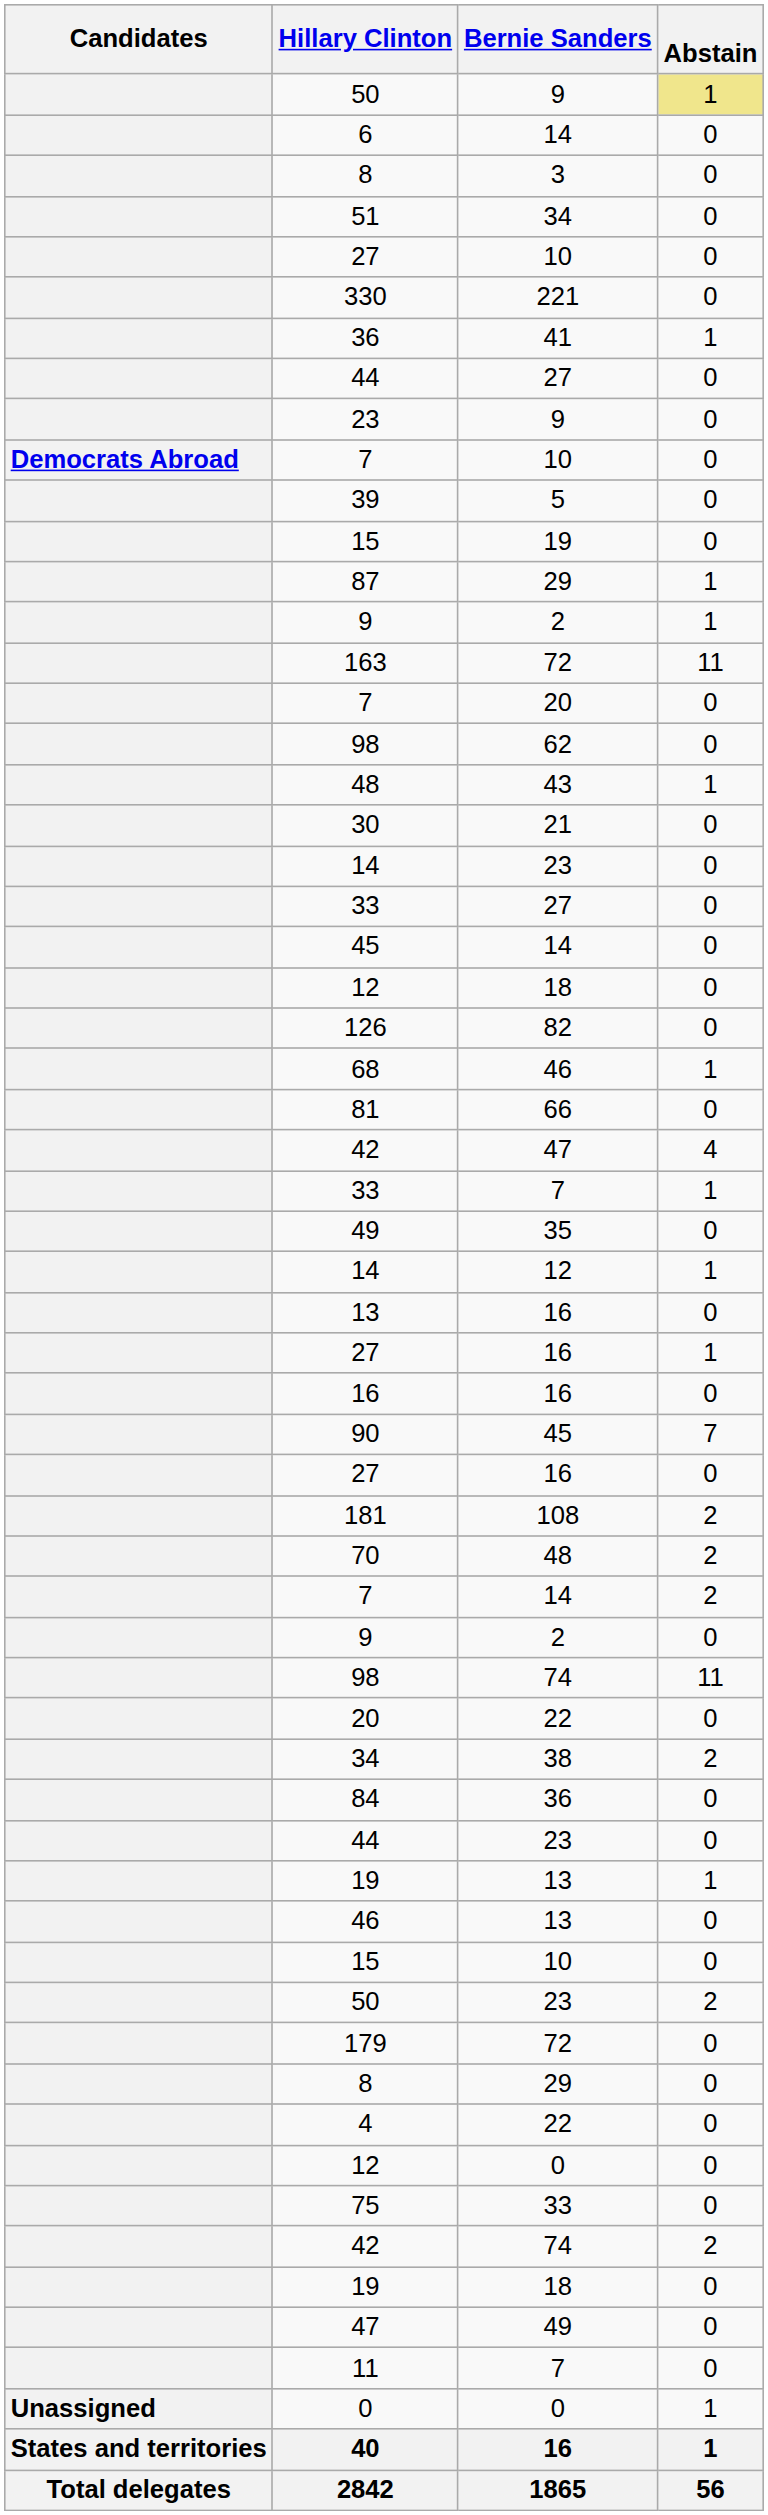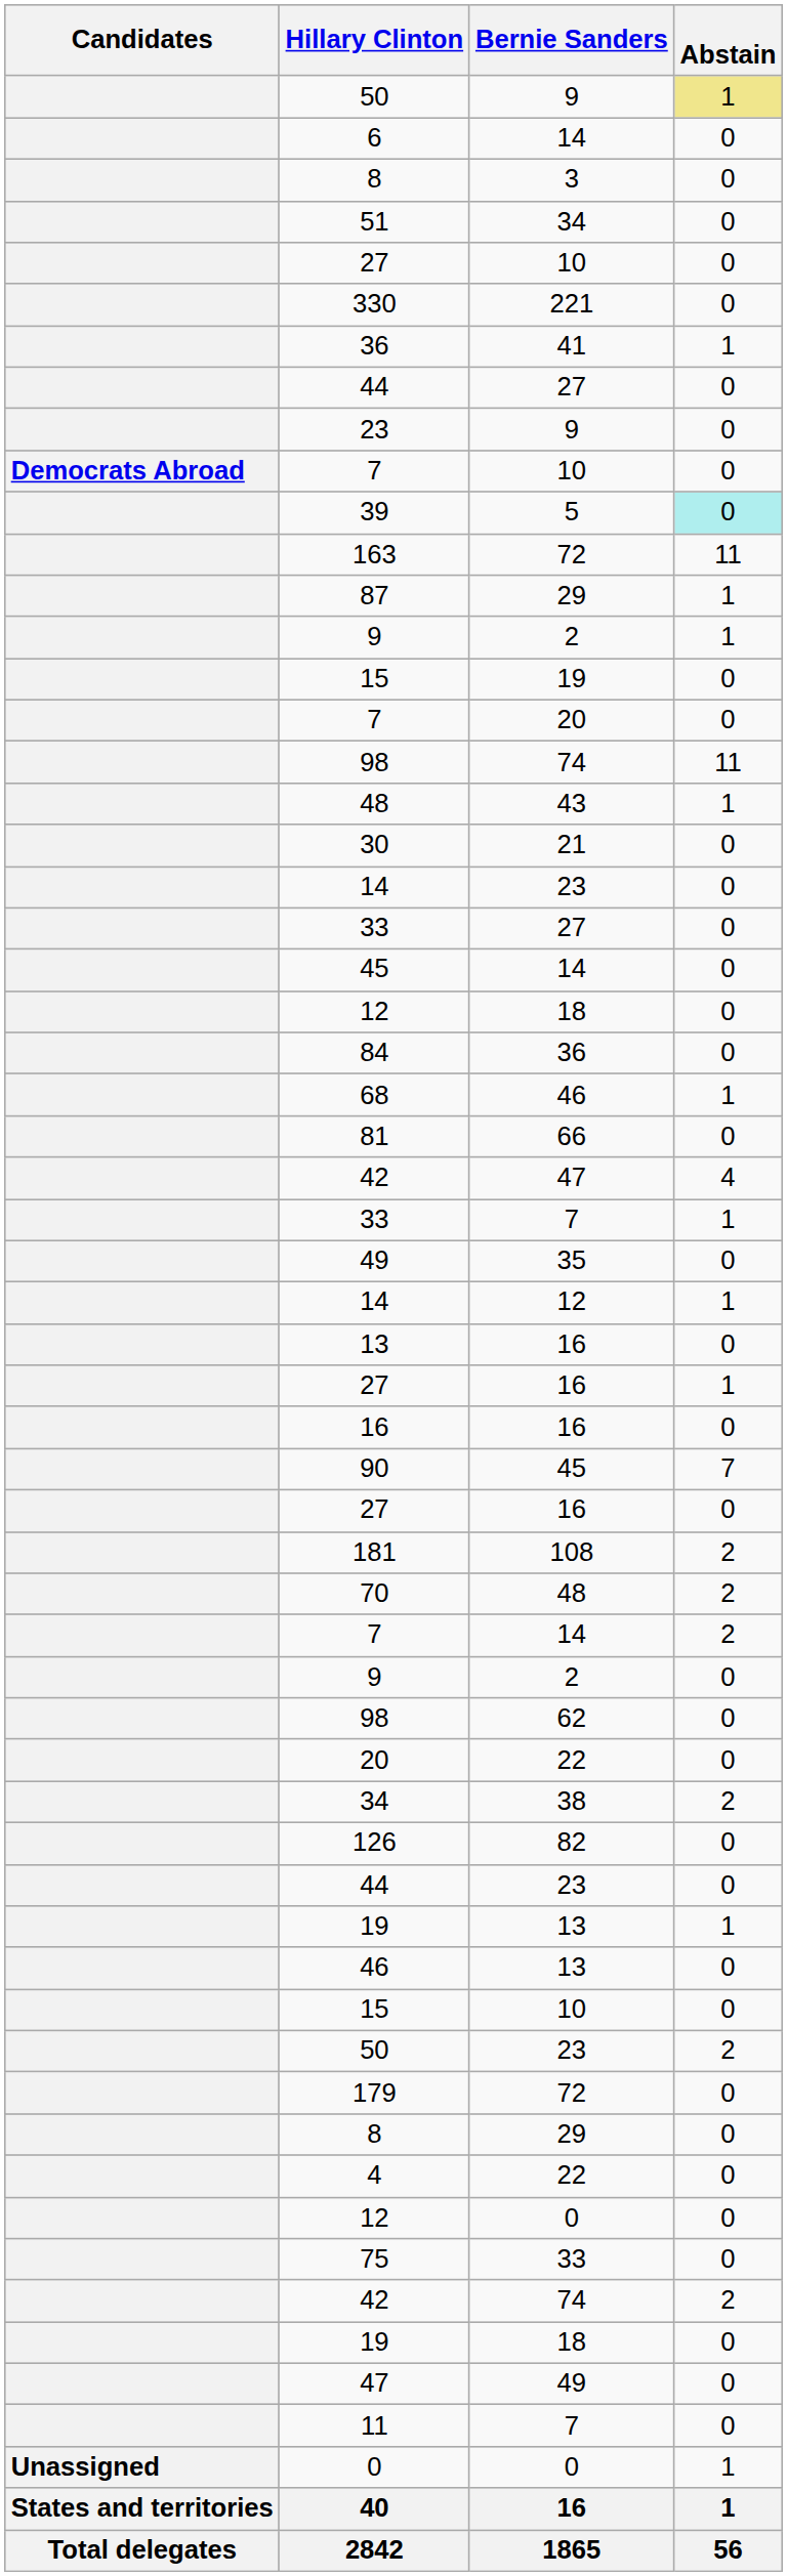 <table class="wikitable sortable collapsible collapsed" style="text-align:center;">
 <tr>
 <th>Candidates</th>
 <th data-sort-type="number"> <a href='#'>Hillary Clinton</a></th>
 <th data-sort-type="number"> <a href='#'>Bernie Sanders</a></th>
 <th data-sort-type="number"><br>Abstain</th>
 </tr>
 <tr>
 <th style="text-align:left;"></th>
 <td>50</td>
 <td>9</td>
 <td style="background: khaki;">1</td>
 </tr>
 <tr>
 <th style="text-align:left;"></th>
 <td>6</td>
 <td>14</td>
 <td>0</td>
 </tr>
 <tr>
 <th style="text-align:left;"></th>
 <td>8</td>
 <td>3</td>
 <td>0</td>
 </tr>
 <tr>
 <th style="text-align:left;"></th>
 <td>51</td>
 <td>34</td>
 <td>0</td>
 </tr>
 <tr>
 <th style="text-align:left;"></th>
 <td>27</td>
 <td>10</td>
 <td>0</td>
 </tr>
 <tr>
 <th style="text-align:left;"></th>
 <td>330</td>
 <td>221</td>
 <td>0</td>
 </tr>
 <tr>
 <th style="text-align:left;"></th>
 <td>36</td>
 <td>41</td>
 <td>1</td>
 </tr>
 <tr>
 <th style="text-align:left;"></th>
 <td>44</td>
 <td>27</td>
 <td>0</td>
 </tr>
 <tr>
 <th style="text-align:left;"></th>
 <td>23</td>
 <td>9</td>
 <td>0</td>
 </tr>
 <tr>
 <th style="text-align:left;"><a href='#'>Democrats Abroad</a></th>
 <td>7</td>
 <td>10</td>
 <td>0</td>
 </tr>
 <tr>
 <th style="text-align:left;"></th>
 <td>39</td>
 <td>5</td>
-<td>0</td>
+<td style="background: paleturquoise;">0</td>
 </tr>
 <tr>
 <th style="text-align:left;"></th>
-<td>15</td>
-<td>19</td>
-<td>0</td>
+<td>163</td>
+<td>72</td>
+<td>11</td>
 </tr>
 <tr>
 <th style="text-align:left;"></th>
 <td>87</td>
 <td>29</td>
 <td>1</td>
 </tr>
 <tr>
 <th style="text-align:left;"></th>
 <td>9</td>
 <td>2</td>
 <td>1</td>
 </tr>
 <tr>
 <th style="text-align:left;"></th>
-<td>163</td>
-<td>72</td>
-<td>11</td>
+<td>15</td>
+<td>19</td>
+<td>0</td>
 </tr>
 <tr>
 <th style="text-align:left;"></th>
 <td>7</td>
 <td>20</td>
 <td>0</td>
 </tr>
 <tr>
 <th style="text-align:left;"></th>
 <td>98</td>
-<td>62</td>
-<td>0</td>
+<td>74</td>
+<td>11</td>
 </tr>
 <tr>
 <th style="text-align:left;"></th>
 <td>48</td>
 <td>43</td>
 <td>1</td>
 </tr>
 <tr>
 <th style="text-align:left;"></th>
 <td>30</td>
 <td>21</td>
 <td>0</td>
 </tr>
 <tr>
 <th style="text-align:left;"></th>
 <td>14</td>
 <td>23</td>
 <td>0</td>
 </tr>
 <tr>
 <th style="text-align:left;"></th>
 <td>33</td>
 <td>27</td>
 <td>0</td>
 </tr>
 <tr>
 <th style="text-align:left;"></th>
 <td>45</td>
 <td>14</td>
 <td>0</td>
 </tr>
 <tr>
 <th style="text-align:left;"></th>
 <td>12</td>
 <td>18</td>
 <td>0</td>
 </tr>
 <tr>
 <th style="text-align:left;"></th>
-<td>126</td>
-<td>82</td>
+<td>84</td>
+<td>36</td>
 <td>0</td>
 </tr>
 <tr>
 <th style="text-align:left;"></th>
 <td>68</td>
 <td>46</td>
 <td>1</td>
 </tr>
 <tr>
 <th style="text-align:left;"></th>
 <td>81</td>
 <td>66</td>
 <td>0</td>
 </tr>
 <tr>
 <th style="text-align:left;"></th>
 <td>42</td>
 <td>47</td>
 <td>4</td>
 </tr>
 <tr>
 <th style="text-align:left;"></th>
 <td>33</td>
 <td>7</td>
 <td>1</td>
 </tr>
 <tr>
 <th style="text-align:left;"></th>
 <td>49</td>
 <td>35</td>
 <td>0</td>
 </tr>
 <tr>
 <th style="text-align:left;"></th>
 <td>14</td>
 <td>12</td>
 <td>1</td>
 </tr>
 <tr>
 <th style="text-align:left;"></th>
 <td>13</td>
 <td>16</td>
 <td>0</td>
 </tr>
 <tr>
 <th style="text-align:left;"></th>
 <td>27</td>
 <td>16</td>
 <td>1</td>
 </tr>
 <tr>
 <th style="text-align:left;"></th>
 <td>16</td>
 <td>16</td>
 <td>0</td>
 </tr>
 <tr>
 <th style="text-align:left;"></th>
 <td>90</td>
 <td>45</td>
 <td>7</td>
 </tr>
 <tr>
 <th style="text-align:left;"></th>
 <td>27</td>
 <td>16</td>
 <td>0</td>
 </tr>
 <tr>
 <th style="text-align:left;"></th>
 <td>181</td>
 <td>108</td>
 <td>2</td>
 </tr>
 <tr>
 <th style="text-align:left;"></th>
 <td>70</td>
 <td>48</td>
 <td>2</td>
 </tr>
 <tr>
 <th style="text-align:left;"></th>
 <td>7</td>
 <td>14</td>
 <td>2</td>
 </tr>
 <tr>
 <th style="text-align:left;"></th>
 <td>9</td>
 <td>2</td>
 <td>0</td>
 </tr>
 <tr>
 <th style="text-align:left;"></th>
 <td>98</td>
-<td>74</td>
-<td>11</td>
+<td>62</td>
+<td>0</td>
 </tr>
 <tr>
 <th style="text-align:left;"></th>
 <td>20</td>
 <td>22</td>
 <td>0</td>
 </tr>
 <tr>
 <th style="text-align:left;"></th>
 <td>34</td>
 <td>38</td>
 <td>2</td>
 </tr>
 <tr>
 <th style="text-align:left;"></th>
-<td>84</td>
-<td>36</td>
+<td>126</td>
+<td>82</td>
 <td>0</td>
 </tr>
 <tr>
 <th style="text-align:left;"></th>
 <td>44</td>
 <td>23</td>
 <td>0</td>
 </tr>
 <tr>
 <th style="text-align:left;"></th>
 <td>19</td>
 <td>13</td>
 <td>1</td>
 </tr>
 <tr>
 <th style="text-align:left;"></th>
 <td>46</td>
 <td>13</td>
 <td>0</td>
 </tr>
 <tr>
 <th style="text-align:left;"></th>
 <td>15</td>
 <td>10</td>
 <td>0</td>
 </tr>
 <tr>
 <th style="text-align:left;"></th>
 <td>50</td>
 <td>23</td>
 <td>2</td>
 </tr>
 <tr>
 <th style="text-align:left;"></th>
 <td>179</td>
 <td>72</td>
 <td>0</td>
 </tr>
 <tr>
 <th style="text-align:left;"></th>
 <td>8</td>
 <td>29</td>
 <td>0</td>
 </tr>
 <tr>
 <th style="text-align:left;"></th>
 <td>4</td>
 <td>22</td>
 <td>0</td>
 </tr>
 <tr>
 <th style="text-align:left;"></th>
 <td>12</td>
 <td>0</td>
 <td>0</td>
 </tr>
 <tr>
 <th style="text-align:left;"></th>
 <td>75</td>
 <td>33</td>
 <td>0</td>
 </tr>
 <tr>
 <th style="text-align:left;"></th>
 <td>42</td>
 <td>74</td>
 <td>2</td>
 </tr>
 <tr>
 <th style="text-align:left;"></th>
 <td>19</td>
 <td>18</td>
 <td>0</td>
 </tr>
 <tr>
 <th style="text-align:left;"></th>
 <td>47</td>
 <td>49</td>
 <td>0</td>
 </tr>
 <tr>
 <th style="text-align:left;"></th>
 <td>11</td>
 <td>7</td>
 <td>0</td>
 </tr>
 <tr>
 <th style="text-align:left;">Unassigned</th>
 <td>0</td>
 <td>0</td>
 <td>1</td>
 </tr>
 <tr>
 <th>States and territories</th>
 <th>40</th>
 <th>16</th>
 <th>1</th>
 </tr>
 <tr>
 <th>Total delegates</th>
 <th>2842</th>
 <th>1865</th>
 <th>56</th>
 </tr>
 </table>
